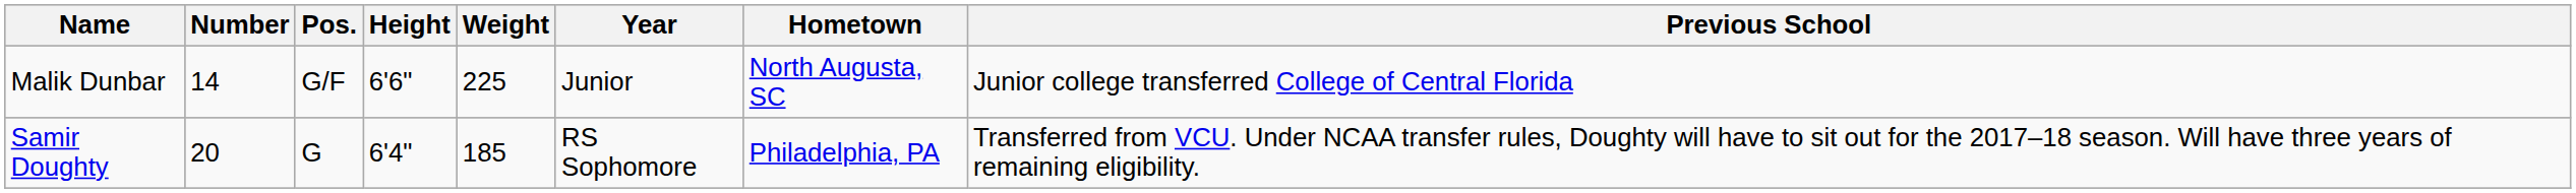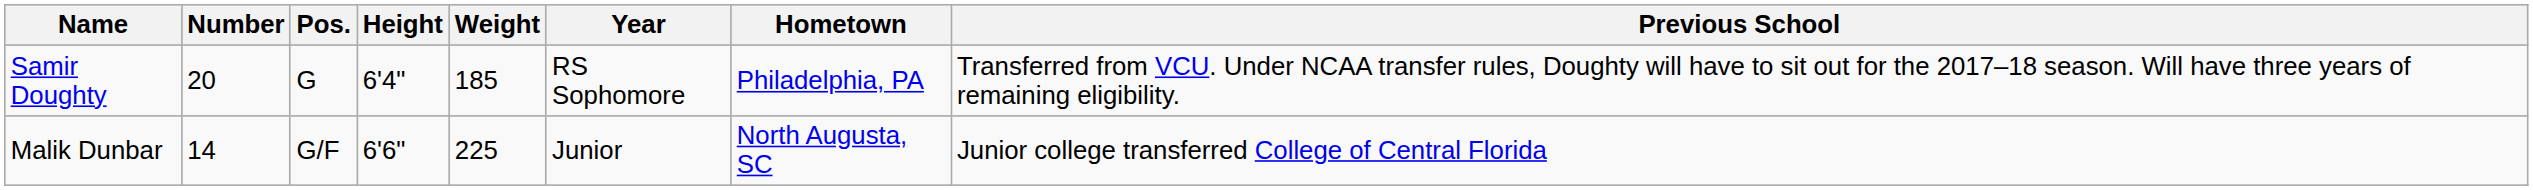 <table class="wikitable sortable" border="1">
 <tr>
 <th>Name</th>
 <th>Number</th>
 <th>Pos.</th>
 <th>Height</th>
 <th>Weight</th>
 <th>Year</th>
 <th>Hometown</th>
 <th class="unsortable">Previous School</th>
 </tr>
 <tr>
+<td><a href='#'>Samir Doughty</a></td>
+<td>20</td>
+<td>G</td>
+<td>6'4"</td>
+<td>185</td>
+<td>RS Sophomore</td>
+<td><a href='#'>Philadelphia, PA</a></td>
+<td>Transferred from <a href='#'>VCU</a>. Under NCAA transfer rules, Doughty will have to sit out for the 2017–18 season. Will have three years of remaining eligibility.</td>
+</tr>
+<tr>
 <td>Malik Dunbar</td>
 <td>14</td>
 <td>G/F</td>
 <td>6'6"</td>
 <td>225</td>
 <td>Junior</td>
 <td><a href='#'>North Augusta, SC</a></td>
 <td>Junior college transferred <a href='#'>College of Central Florida</a></td>
 </tr>
-<tr>
-<td><a href='#'>Samir Doughty</a></td>
-<td>20</td>
-<td>G</td>
-<td>6'4"</td>
-<td>185</td>
-<td>RS Sophomore</td>
-<td><a href='#'>Philadelphia, PA</a></td>
-<td>Transferred from <a href='#'>VCU</a>. Under NCAA transfer rules, Doughty will have to sit out for the 2017–18 season. Will have three years of remaining eligibility.</td>
-</tr>
 </table>
